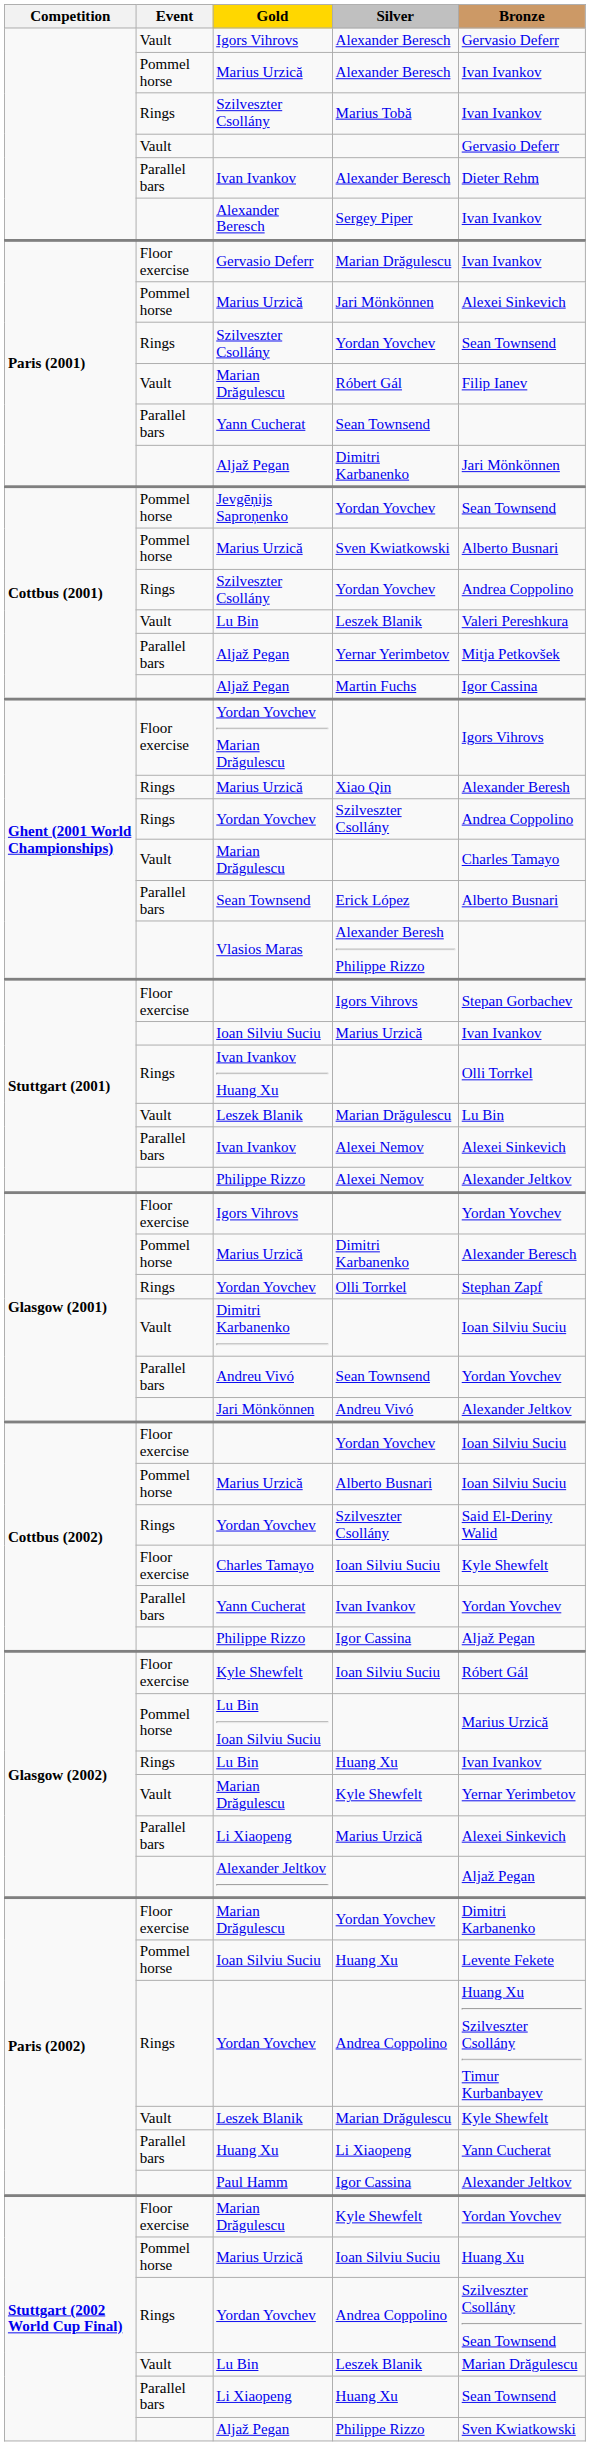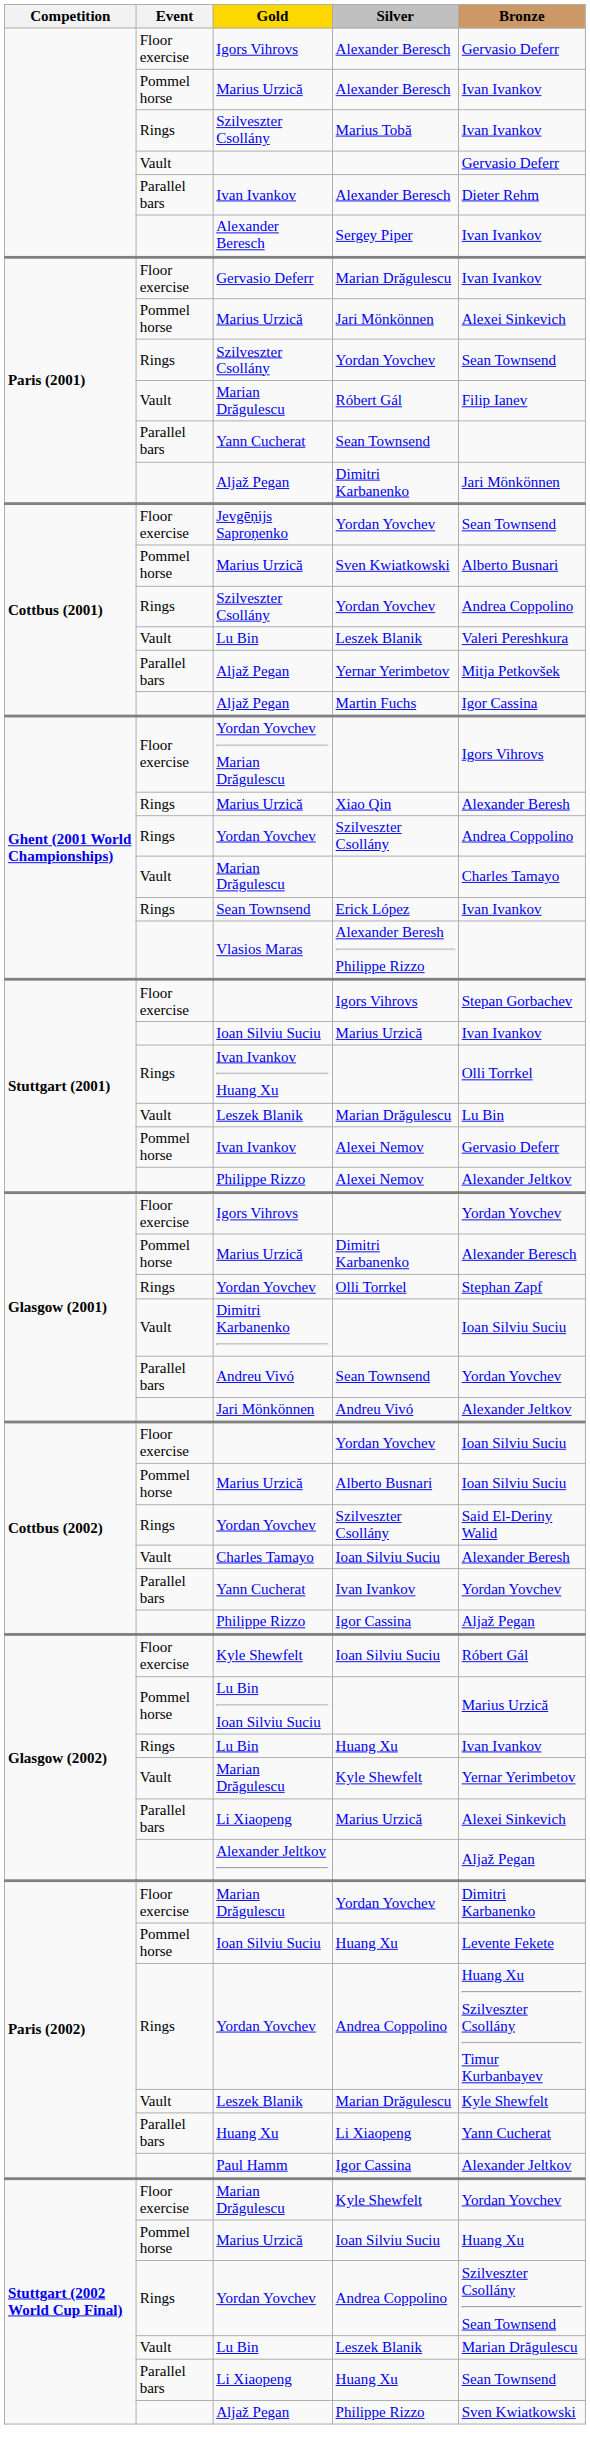 <table class="wikitable" style="width:70%;">
 <tr>
 <th style="text-align:center; width:5%;">Competition</th>
 <th style="text-align:center; width:5%;">Event</th>
 <td style="text-align:center; width:10%; background:gold;"><strong>Gold</strong></td>
 <td style="text-align:center; width:10%; background:silver;"><strong>Silver</strong></td>
 <td style="text-align:center; width:10%; background:#c96;"><strong>Bronze</strong></td>
 </tr>
 <tr>
 <td rowspan="6"></td>
-<td>Vault</td>
+<td>Floor exercise</td>
 <td> <a href='#'>Igors Vihrovs</a></td>
 <td> <a href='#'>Alexander Beresch</a></td>
 <td> <a href='#'>Gervasio Deferr</a></td>
 </tr>
 <tr>
 <td>Pommel horse</td>
 <td> <a href='#'>Marius Urzică</a></td>
 <td> <a href='#'>Alexander Beresch</a></td>
 <td> <a href='#'>Ivan Ivankov</a></td>
 </tr>
 <tr>
 <td>Rings</td>
 <td> <a href='#'>Szilveszter Csollány</a></td>
 <td> <a href='#'>Marius Tobă</a></td>
 <td> <a href='#'>Ivan Ivankov</a></td>
 </tr>
 <tr>
 <td>Vault</td>
 <td></td>
 <td></td>
 <td> <a href='#'>Gervasio Deferr</a></td>
 </tr>
 <tr>
 <td>Parallel bars</td>
 <td> <a href='#'>Ivan Ivankov</a></td>
 <td> <a href='#'>Alexander Beresch</a></td>
 <td> <a href='#'>Dieter Rehm</a></td>
 </tr>
 <tr>
 <td></td>
 <td> <a href='#'>Alexander Beresch</a></td>
 <td> <a href='#'>Sergey Piper</a></td>
 <td> <a href='#'>Ivan Ivankov</a></td>
 </tr>
 <tr style="border-top: 3px solid grey;">
 <td rowspan="6"><strong>Paris (2001)</strong> </td>
 <td>Floor exercise</td>
 <td> <a href='#'>Gervasio Deferr</a></td>
 <td> <a href='#'>Marian Drăgulescu</a></td>
 <td> <a href='#'>Ivan Ivankov</a></td>
 </tr>
 <tr>
 <td>Pommel horse</td>
 <td> <a href='#'>Marius Urzică</a></td>
 <td> <a href='#'>Jari Mönkönnen</a></td>
 <td> <a href='#'>Alexei Sinkevich</a></td>
 </tr>
 <tr>
 <td>Rings</td>
 <td> <a href='#'>Szilveszter Csollány</a></td>
 <td> <a href='#'>Yordan Yovchev</a></td>
 <td> <a href='#'>Sean Townsend</a></td>
 </tr>
 <tr>
 <td>Vault</td>
 <td> <a href='#'>Marian Drăgulescu</a></td>
 <td> <a href='#'>Róbert Gál</a></td>
 <td> <a href='#'>Filip Ianev</a></td>
 </tr>
 <tr>
 <td>Parallel bars</td>
 <td> <a href='#'>Yann Cucherat</a></td>
 <td> <a href='#'>Sean Townsend</a></td>
 <td></td>
 </tr>
 <tr>
 <td></td>
 <td> <a href='#'>Aljaž Pegan</a></td>
 <td> <a href='#'>Dimitri Karbanenko</a></td>
 <td> <a href='#'>Jari Mönkönnen</a></td>
 </tr>
 <tr style="border-top: 3px solid grey;">
 <td rowspan="6"><strong>Cottbus (2001)</strong> </td>
-<td>Pommel horse</td>
+<td>Floor exercise</td>
 <td> <a href='#'>Jevgēņijs Saproņenko</a></td>
 <td> <a href='#'>Yordan Yovchev</a></td>
 <td> <a href='#'>Sean Townsend</a></td>
 </tr>
 <tr>
 <td>Pommel horse</td>
 <td> <a href='#'>Marius Urzică</a></td>
 <td> <a href='#'>Sven Kwiatkowski</a></td>
 <td> <a href='#'>Alberto Busnari</a></td>
 </tr>
 <tr>
 <td>Rings</td>
 <td> <a href='#'>Szilveszter Csollány</a></td>
 <td> <a href='#'>Yordan Yovchev</a></td>
 <td> <a href='#'>Andrea Coppolino</a></td>
 </tr>
 <tr>
 <td>Vault</td>
 <td> <a href='#'>Lu Bin</a></td>
 <td> <a href='#'>Leszek Blanik</a></td>
 <td> <a href='#'>Valeri Pereshkura</a></td>
 </tr>
 <tr>
 <td>Parallel bars</td>
 <td> <a href='#'>Aljaž Pegan</a></td>
 <td> <a href='#'>Yernar Yerimbetov</a></td>
 <td> <a href='#'>Mitja Petkovšek</a></td>
 </tr>
 <tr>
 <td></td>
 <td> <a href='#'>Aljaž Pegan</a></td>
 <td> <a href='#'>Martin Fuchs</a></td>
 <td> <a href='#'>Igor Cassina</a></td>
 </tr>
 <tr style="border-top: 3px solid grey;">
 <td rowspan="6"><strong><a href='#'>Ghent (2001 World Championships)</a></strong></td>
 <td>Floor exercise</td>
 <td> <a href='#'>Yordan Yovchev</a><hr> <a href='#'>Marian Drăgulescu</a></td>
 <td></td>
 <td> <a href='#'>Igors Vihrovs</a></td>
 </tr>
 <tr>
 <td>Rings</td>
 <td> <a href='#'>Marius Urzică</a></td>
 <td> <a href='#'>Xiao Qin</a></td>
 <td> <a href='#'>Alexander Beresh</a></td>
 </tr>
 <tr>
 <td>Rings</td>
 <td> <a href='#'>Yordan Yovchev</a></td>
 <td> <a href='#'>Szilveszter Csollány</a></td>
 <td> <a href='#'>Andrea Coppolino</a></td>
 </tr>
 <tr>
 <td>Vault</td>
 <td> <a href='#'>Marian Drăgulescu</a></td>
 <td></td>
 <td> <a href='#'>Charles Tamayo</a></td>
 </tr>
 <tr>
-<td>Parallel bars</td>
+<td>Rings</td>
 <td> <a href='#'>Sean Townsend</a></td>
 <td> <a href='#'>Erick López</a></td>
-<td> <a href='#'>Alberto Busnari</a></td>
+<td> <a href='#'>Ivan Ivankov</a></td>
 </tr>
 <tr>
 <td></td>
 <td> <a href='#'>Vlasios Maras</a></td>
 <td> <a href='#'>Alexander Beresh</a><hr> <a href='#'>Philippe Rizzo</a></td>
 <td></td>
 </tr>
 <tr style="border-top: 3px solid grey;">
 <td rowspan="6"><strong>Stuttgart (2001)</strong> </td>
 <td>Floor exercise</td>
 <td></td>
 <td> <a href='#'>Igors Vihrovs</a></td>
 <td> <a href='#'>Stepan Gorbachev</a></td>
 </tr>
 <tr>
 <td></td>
 <td> <a href='#'>Ioan Silviu Suciu</a></td>
 <td> <a href='#'>Marius Urzică</a></td>
 <td> <a href='#'>Ivan Ivankov</a></td>
 </tr>
 <tr>
 <td>Rings</td>
 <td> <a href='#'>Ivan Ivankov</a><hr> <a href='#'>Huang Xu</a></td>
 <td></td>
 <td> <a href='#'>Olli Torrkel</a></td>
 </tr>
 <tr>
 <td>Vault</td>
 <td> <a href='#'>Leszek Blanik</a></td>
 <td> <a href='#'>Marian Drăgulescu</a></td>
 <td> <a href='#'>Lu Bin</a></td>
 </tr>
 <tr>
-<td>Parallel bars</td>
+<td>Pommel horse</td>
 <td> <a href='#'>Ivan Ivankov</a></td>
 <td> <a href='#'>Alexei Nemov</a></td>
-<td> <a href='#'>Alexei Sinkevich</a></td>
+<td> <a href='#'>Gervasio Deferr</a></td>
 </tr>
 <tr>
 <td></td>
 <td> <a href='#'>Philippe Rizzo</a></td>
 <td> <a href='#'>Alexei Nemov</a></td>
 <td> <a href='#'>Alexander Jeltkov</a></td>
 </tr>
 <tr style="border-top: 3px solid grey;">
 <td rowspan="6"><strong>Glasgow (2001)</strong> </td>
 <td>Floor exercise</td>
 <td> <a href='#'>Igors Vihrovs</a></td>
 <td></td>
 <td> <a href='#'>Yordan Yovchev</a></td>
 </tr>
 <tr>
 <td>Pommel horse</td>
 <td> <a href='#'>Marius Urzică</a></td>
 <td> <a href='#'>Dimitri Karbanenko</a></td>
 <td> <a href='#'>Alexander Beresch</a></td>
 </tr>
 <tr>
 <td>Rings</td>
 <td> <a href='#'>Yordan Yovchev</a></td>
 <td> <a href='#'>Olli Torrkel</a></td>
 <td> <a href='#'>Stephan Zapf</a></td>
 </tr>
 <tr>
 <td>Vault</td>
 <td> <a href='#'>Dimitri Karbanenko</a><hr></td>
 <td></td>
 <td> <a href='#'>Ioan Silviu Suciu</a></td>
 </tr>
 <tr>
 <td>Parallel bars</td>
 <td> <a href='#'>Andreu Vivó</a></td>
 <td> <a href='#'>Sean Townsend</a></td>
 <td> <a href='#'>Yordan Yovchev</a></td>
 </tr>
 <tr>
 <td></td>
 <td> <a href='#'>Jari Mönkönnen</a></td>
 <td> <a href='#'>Andreu Vivó</a></td>
 <td> <a href='#'>Alexander Jeltkov</a></td>
 </tr>
 <tr style="border-top: 3px solid grey;">
 <td rowspan="6"><strong>Cottbus (2002)</strong> </td>
 <td>Floor exercise</td>
 <td></td>
 <td> <a href='#'>Yordan Yovchev</a></td>
 <td> <a href='#'>Ioan Silviu Suciu</a></td>
 </tr>
 <tr>
 <td>Pommel horse</td>
 <td> <a href='#'>Marius Urzică</a></td>
 <td> <a href='#'>Alberto Busnari</a></td>
 <td> <a href='#'>Ioan Silviu Suciu</a></td>
 </tr>
 <tr>
 <td>Rings</td>
 <td> <a href='#'>Yordan Yovchev</a></td>
 <td> <a href='#'>Szilveszter Csollány</a></td>
 <td> <a href='#'>Said El-Deriny Walid</a></td>
 </tr>
 <tr>
-<td>Floor exercise</td>
+<td>Vault</td>
 <td> <a href='#'>Charles Tamayo</a></td>
 <td> <a href='#'>Ioan Silviu Suciu</a></td>
-<td> <a href='#'>Kyle Shewfelt</a></td>
+<td> <a href='#'>Alexander Beresh</a></td>
 </tr>
 <tr>
 <td>Parallel bars</td>
 <td> <a href='#'>Yann Cucherat</a></td>
 <td> <a href='#'>Ivan Ivankov</a></td>
 <td> <a href='#'>Yordan Yovchev</a></td>
 </tr>
 <tr>
 <td></td>
 <td> <a href='#'>Philippe Rizzo</a></td>
 <td> <a href='#'>Igor Cassina</a></td>
 <td> <a href='#'>Aljaž Pegan</a></td>
 </tr>
 <tr style="border-top: 3px solid grey;">
 <td rowspan="6"><strong>Glasgow (2002)</strong> </td>
 <td>Floor exercise</td>
 <td> <a href='#'>Kyle Shewfelt</a></td>
 <td> <a href='#'>Ioan Silviu Suciu</a></td>
 <td> <a href='#'>Róbert Gál</a></td>
 </tr>
 <tr>
 <td>Pommel horse</td>
 <td> <a href='#'>Lu Bin</a><hr> <a href='#'>Ioan Silviu Suciu</a></td>
 <td></td>
 <td> <a href='#'>Marius Urzică</a></td>
 </tr>
 <tr>
 <td>Rings</td>
 <td> <a href='#'>Lu Bin</a></td>
 <td> <a href='#'>Huang Xu</a></td>
 <td> <a href='#'>Ivan Ivankov</a></td>
 </tr>
 <tr>
 <td>Vault</td>
 <td> <a href='#'>Marian Drăgulescu</a></td>
 <td> <a href='#'>Kyle Shewfelt</a></td>
 <td> <a href='#'>Yernar Yerimbetov</a></td>
 </tr>
 <tr>
 <td>Parallel bars</td>
 <td> <a href='#'>Li Xiaopeng</a></td>
 <td> <a href='#'>Marius Urzică</a></td>
 <td> <a href='#'>Alexei Sinkevich</a></td>
 </tr>
 <tr>
 <td></td>
 <td> <a href='#'>Alexander Jeltkov</a><hr></td>
 <td></td>
 <td> <a href='#'>Aljaž Pegan</a></td>
 </tr>
 <tr style="border-top: 3px solid grey;">
 <td rowspan="6"><strong>Paris (2002)</strong> </td>
 <td>Floor exercise</td>
 <td> <a href='#'>Marian Drăgulescu</a></td>
 <td> <a href='#'>Yordan Yovchev</a></td>
 <td> <a href='#'>Dimitri Karbanenko</a></td>
 </tr>
 <tr>
 <td>Pommel horse</td>
 <td> <a href='#'>Ioan Silviu Suciu</a></td>
 <td> <a href='#'>Huang Xu</a></td>
 <td> <a href='#'>Levente Fekete</a></td>
 </tr>
 <tr>
 <td>Rings</td>
 <td> <a href='#'>Yordan Yovchev</a></td>
 <td> <a href='#'>Andrea Coppolino</a></td>
 <td> <a href='#'>Huang Xu</a><hr> <a href='#'>Szilveszter Csollány</a><hr> <a href='#'>Timur Kurbanbayev</a></td>
 </tr>
 <tr>
 <td>Vault</td>
 <td> <a href='#'>Leszek Blanik</a></td>
 <td> <a href='#'>Marian Drăgulescu</a></td>
 <td> <a href='#'>Kyle Shewfelt</a></td>
 </tr>
 <tr>
 <td>Parallel bars</td>
 <td> <a href='#'>Huang Xu</a></td>
 <td> <a href='#'>Li Xiaopeng</a></td>
 <td> <a href='#'>Yann Cucherat</a></td>
 </tr>
 <tr>
 <td></td>
 <td> <a href='#'>Paul Hamm</a></td>
 <td> <a href='#'>Igor Cassina</a></td>
 <td> <a href='#'>Alexander Jeltkov</a></td>
 </tr>
 <tr style="border-top: 3px solid grey;">
 <td rowspan="6"><strong><a href='#'>Stuttgart (2002 World Cup Final)</a></strong> </td>
 <td>Floor exercise</td>
 <td> <a href='#'>Marian Drăgulescu</a></td>
 <td> <a href='#'>Kyle Shewfelt</a></td>
 <td> <a href='#'>Yordan Yovchev</a></td>
 </tr>
 <tr>
 <td>Pommel horse</td>
 <td> <a href='#'>Marius Urzică</a></td>
 <td> <a href='#'>Ioan Silviu Suciu</a></td>
 <td> <a href='#'>Huang Xu</a></td>
 </tr>
 <tr>
 <td>Rings</td>
 <td> <a href='#'>Yordan Yovchev</a></td>
 <td> <a href='#'>Andrea Coppolino</a></td>
 <td> <a href='#'>Szilveszter Csollány</a><hr> <a href='#'>Sean Townsend</a></td>
 </tr>
 <tr>
 <td>Vault</td>
 <td> <a href='#'>Lu Bin</a></td>
 <td> <a href='#'>Leszek Blanik</a></td>
 <td> <a href='#'>Marian Drăgulescu</a></td>
 </tr>
 <tr>
 <td>Parallel bars</td>
 <td> <a href='#'>Li Xiaopeng</a></td>
 <td> <a href='#'>Huang Xu</a></td>
 <td> <a href='#'>Sean Townsend</a></td>
 </tr>
 <tr>
 <td></td>
 <td> <a href='#'>Aljaž Pegan</a></td>
 <td> <a href='#'>Philippe Rizzo</a></td>
 <td> <a href='#'>Sven Kwiatkowski</a></td>
 </tr>
 </table>
